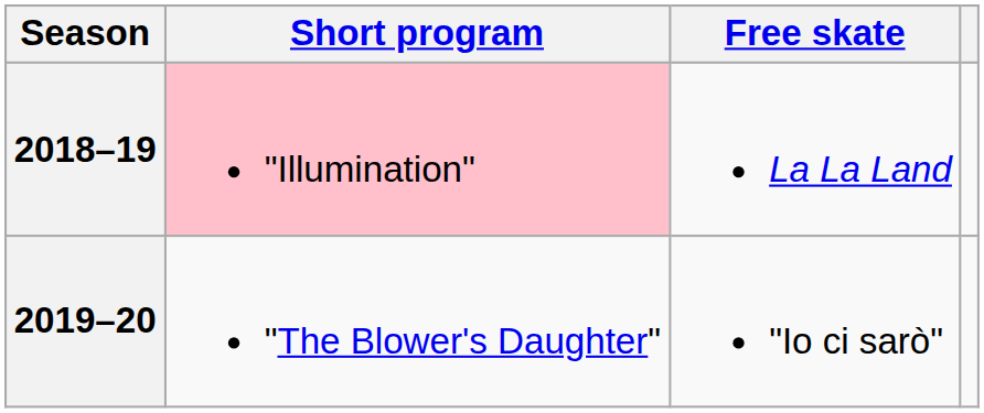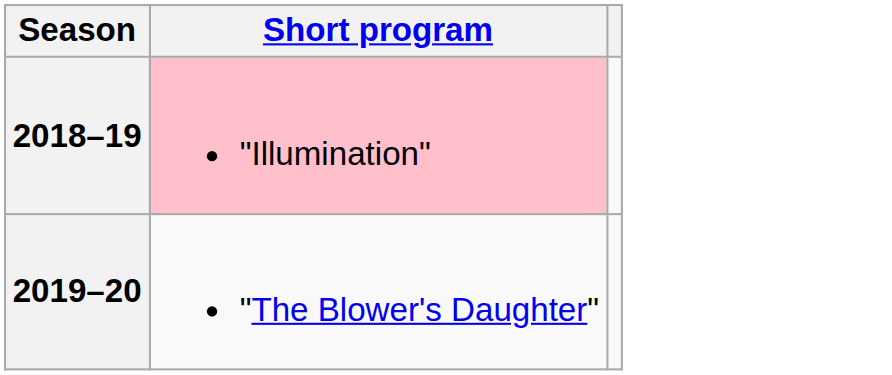 <table class="wikitable unsortable" style="text-align:left">
 <tr>
 <th>Season</th>
 <th scope="col"><a href='#'>Short program</a></th>
-<th scope="col"><a href='#'>Free skate</a></th>
 <th scope="col"></th>
 </tr>
 <tr>
 <th scope="row">2018–19</th>
 <td style="background: pink;"><br><ul><li>"Illumination"<br></li></ul></td>
-<td><br><ul><li><em><a href='#'>La La Land</a></em><br></li></ul></td>
 <td></td>
 </tr>
 <tr>
 <th scope="row">2019–20</th>
 <td><br><ul><li>"<a href='#'>The Blower's Daughter</a>"<br></li></ul></td>
-<td><br><ul><li>"Io ci sarò"<br></li></ul></td>
 <td></td>
 </tr>
 </table>
